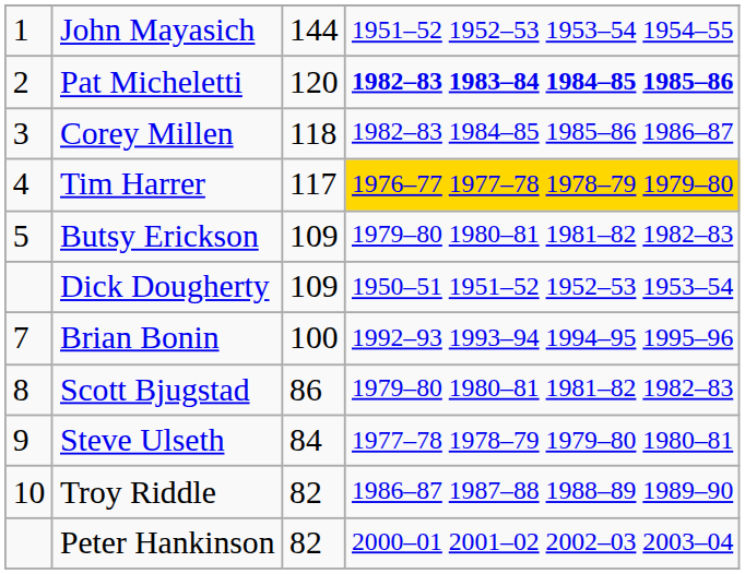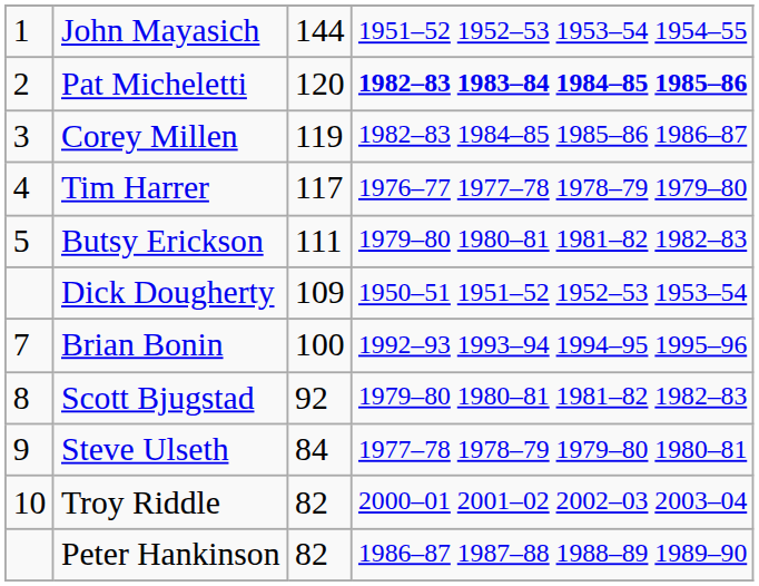 <table class="wikitable">
 <tr>
 </tr>
 <tr>
 <td>1</td>
 <td><a href='#'>John Mayasich</a></td>
 <td>144</td>
 <td style="font-size:80%;"><a href='#'>1951–52</a> <a href='#'>1952–53</a> <a href='#'>1953–54</a> <a href='#'>1954–55</a></td>
 </tr>
 <tr>
 <td>2</td>
 <td><a href='#'>Pat Micheletti</a></td>
 <td>120</td>
 <td style="font-size:80%;"><strong><a href='#'>1982–83</a> <a href='#'>1983–84</a> <a href='#'>1984–85</a> <a href='#'>1985–86</a></strong></td>
 </tr>
 <tr>
 <td>3</td>
 <td><a href='#'>Corey Millen</a></td>
-<td>118</td>
+<td>119</td>
 <td style="font-size:80%;"><a href='#'>1982–83</a> <a href='#'>1984–85</a> <a href='#'>1985–86</a> <a href='#'>1986–87</a></td>
 </tr>
 <tr>
 <td>4</td>
 <td><a href='#'>Tim Harrer</a></td>
 <td>117</td>
-<td style="background: gold; font-size:80%;"><a href='#'>1976–77</a> <a href='#'>1977–78</a> <a href='#'>1978–79</a> <a href='#'>1979–80</a></td>
+<td style="font-size:80%;"><a href='#'>1976–77</a> <a href='#'>1977–78</a> <a href='#'>1978–79</a> <a href='#'>1979–80</a></td>
 </tr>
 <tr>
 <td>5</td>
 <td><a href='#'>Butsy Erickson</a></td>
-<td>109</td>
+<td>111</td>
 <td style="font-size:80%;"><a href='#'>1979–80</a> <a href='#'>1980–81</a> <a href='#'>1981–82</a> <a href='#'>1982–83</a></td>
 </tr>
 <tr>
 <td></td>
 <td><a href='#'>Dick Dougherty</a></td>
 <td>109</td>
 <td style="font-size:80%;"><a href='#'>1950–51</a> <a href='#'>1951–52</a> <a href='#'>1952–53</a> <a href='#'>1953–54</a></td>
 </tr>
 <tr>
 <td>7</td>
 <td><a href='#'>Brian Bonin</a></td>
 <td>100</td>
 <td style="font-size:80%;"><a href='#'>1992–93</a> <a href='#'>1993–94</a> <a href='#'>1994–95</a> <a href='#'>1995–96</a></td>
 </tr>
 <tr>
 <td>8</td>
 <td><a href='#'>Scott Bjugstad</a></td>
-<td>86</td>
+<td>92</td>
 <td style="font-size:80%;"><a href='#'>1979–80</a> <a href='#'>1980–81</a> <a href='#'>1981–82</a> <a href='#'>1982–83</a></td>
 </tr>
 <tr>
 <td>9</td>
 <td><a href='#'>Steve Ulseth</a></td>
 <td>84</td>
 <td style="font-size:80%;"><a href='#'>1977–78</a> <a href='#'>1978–79</a> <a href='#'>1979–80</a> <a href='#'>1980–81</a></td>
 </tr>
 <tr>
 <td>10</td>
 <td>Troy Riddle</td>
 <td>82</td>
-<td style="font-size:80%;"><a href='#'>1986–87</a> <a href='#'>1987–88</a> <a href='#'>1988–89</a> <a href='#'>1989–90</a></td>
+<td style="font-size:80%;"><a href='#'>2000–01</a> <a href='#'>2001–02</a> <a href='#'>2002–03</a> <a href='#'>2003–04</a></td>
 </tr>
 <tr>
 <td></td>
 <td>Peter Hankinson</td>
 <td>82</td>
-<td style="font-size:80%;"><a href='#'>2000–01</a> <a href='#'>2001–02</a> <a href='#'>2002–03</a> <a href='#'>2003–04</a></td>
+<td style="font-size:80%;"><a href='#'>1986–87</a> <a href='#'>1987–88</a> <a href='#'>1988–89</a> <a href='#'>1989–90</a></td>
 </tr>
 </table>
